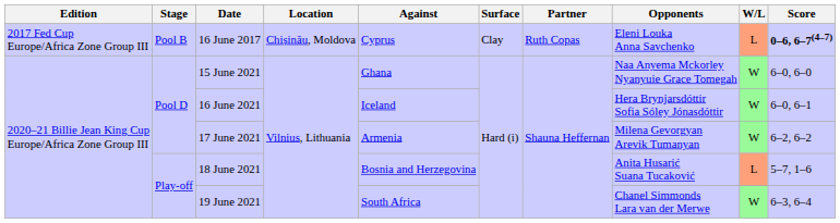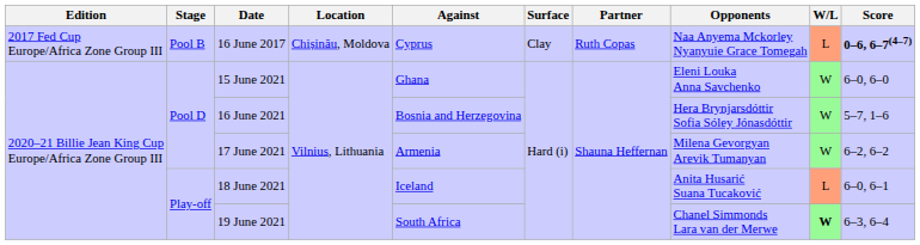 <table class=wikitable style=font-size:97%>
 <tr>
 <th>Edition</th>
 <th>Stage</th>
 <th>Date</th>
 <th>Location</th>
 <th>Against</th>
 <th>Surface</th>
 <th>Partner</th>
 <th>Opponents</th>
 <th>W/L</th>
 <th>Score</th>
 </tr>
 <tr style="background:#CCCCFF;">
 <td><a href='#'>2017 Fed Cup</a> <br> Europe/Africa Zone Group III</td>
 <td><a href='#'>Pool B</a></td>
 <td>16 June 2017</td>
 <td><a href='#'>Chișinău</a>, Moldova</td>
 <td> <a href='#'>Cyprus</a></td>
 <td>Clay</td>
 <td><a href='#'>Ruth Copas</a></td>
-<td><a href='#'>Eleni Louka</a> <br> <a href='#'>Anna Savchenko</a></td>
+<td><a href='#'>Naa Anyema Mckorley</a> <br> <a href='#'>Nyanyuie Grace Tomegah</a></td>
 <td style="text-align:center; background:#ffa07a;">L</td>
 <td><strong>0–6, 6–7<sup>(4–7)</sup></strong></td>
 </tr>
 <tr style="background:#CCCCFF;">
 <td rowspan=5><a href='#'>2020–21 Billie Jean King Cup</a> <br> Europe/Africa Zone Group III</td>
 <td rowspan=3><a href='#'>Pool D</a></td>
 <td>15 June 2021</td>
 <td rowspan=5><a href='#'>Vilnius</a>, Lithuania</td>
 <td> <a href='#'>Ghana</a></td>
 <td rowspan=5>Hard (i)</td>
 <td rowspan=5><a href='#'>Shauna Heffernan</a></td>
-<td><a href='#'>Naa Anyema Mckorley</a> <br> <a href='#'>Nyanyuie Grace Tomegah</a></td>
+<td><a href='#'>Eleni Louka</a> <br> <a href='#'>Anna Savchenko</a></td>
 <td style="text-align:center; background:#98fb98;">W</td>
 <td>6–0, 6–0</td>
 </tr>
 <tr style="background:#CCCCFF;">
 <td>16 June 2021</td>
-<td> <a href='#'>Iceland</a></td>
+<td> <a href='#'>Bosnia and Herzegovina</a></td>
 <td><a href='#'>Hera Brynjarsdóttir</a> <br> <a href='#'>Sofia Sóley Jónasdóttir</a></td>
 <td style="text-align:center; background:#98fb98;">W</td>
-<td>6–0, 6–1</td>
+<td>5–7, 1–6</td>
 </tr>
 <tr style="background:#CCCCFF;">
 <td>17 June 2021</td>
 <td> <a href='#'>Armenia</a></td>
 <td><a href='#'>Milena Gevorgyan</a> <br> <a href='#'>Arevik Tumanyan</a></td>
 <td style="text-align:center; background:#98fb98;">W</td>
 <td>6–2, 6–2</td>
 </tr>
 <tr style="background:#CCCCFF;">
 <td rowspan=2><a href='#'>Play-off</a></td>
 <td>18 June 2021</td>
-<td> <a href='#'>Bosnia and Herzegovina</a></td>
+<td> <a href='#'>Iceland</a></td>
 <td><a href='#'>Anita Husarić</a> <br> <a href='#'>Suana Tucaković</a></td>
 <td style="text-align:center; background:#ffa07a;">L</td>
-<td>5–7, 1–6</td>
+<td>6–0, 6–1</td>
 </tr>
 <tr style="background:#CCCCFF;">
 <td>19 June 2021</td>
 <td> <a href='#'>South Africa</a></td>
 <td><a href='#'>Chanel Simmonds</a> <br> <a href='#'>Lara van der Merwe</a></td>
-<td style="text-align:center; background:#98fb98;">W</td>
+<td style="text-align:center; background:#98fb98;"><strong>W</strong></td>
 <td>6–3, 6–4</td>
 </tr>
 </table>
